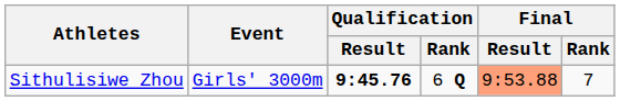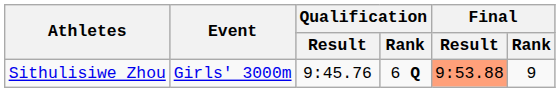 <table class="wikitable" border="1" style="font-size:90%">
 <tr>
 <th rowspan=2>Athletes</th>
 <th rowspan=2>Event</th>
 <th colspan=2>Qualification</th>
 <th colspan=2>Final</th>
 </tr>
 <tr>
 <th>Result</th>
 <th>Rank</th>
 <th>Result</th>
 <th>Rank</th>
 </tr>
 <tr>
 <td><a href='#'>Sithulisiwe Zhou</a></td>
 <td><a href='#'>Girls' 3000m</a></td>
-<td align=center><strong>9:45.76</strong></td>
+<td align=center>9:45.76</td>
 <td align=center>6 <strong>Q</strong></td>
 <td align=center style="background: lightsalmon;">9:53.88</td>
-<td align=center>7</td>
+<td align=center>9</td>
 </tr>
 </table>
